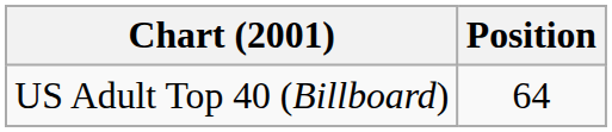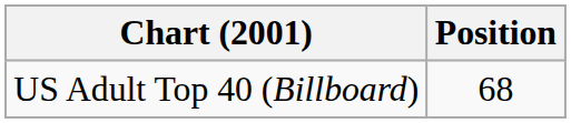 <table class="wikitable">
 <tr>
 <th>Chart (2001)</th>
 <th>Position</th>
 </tr>
 <tr>
 <td>US Adult Top 40 (<em>Billboard</em>)</td>
-<td align="center">64</td>
+<td align="center">68</td>
 </tr>
 </table>
